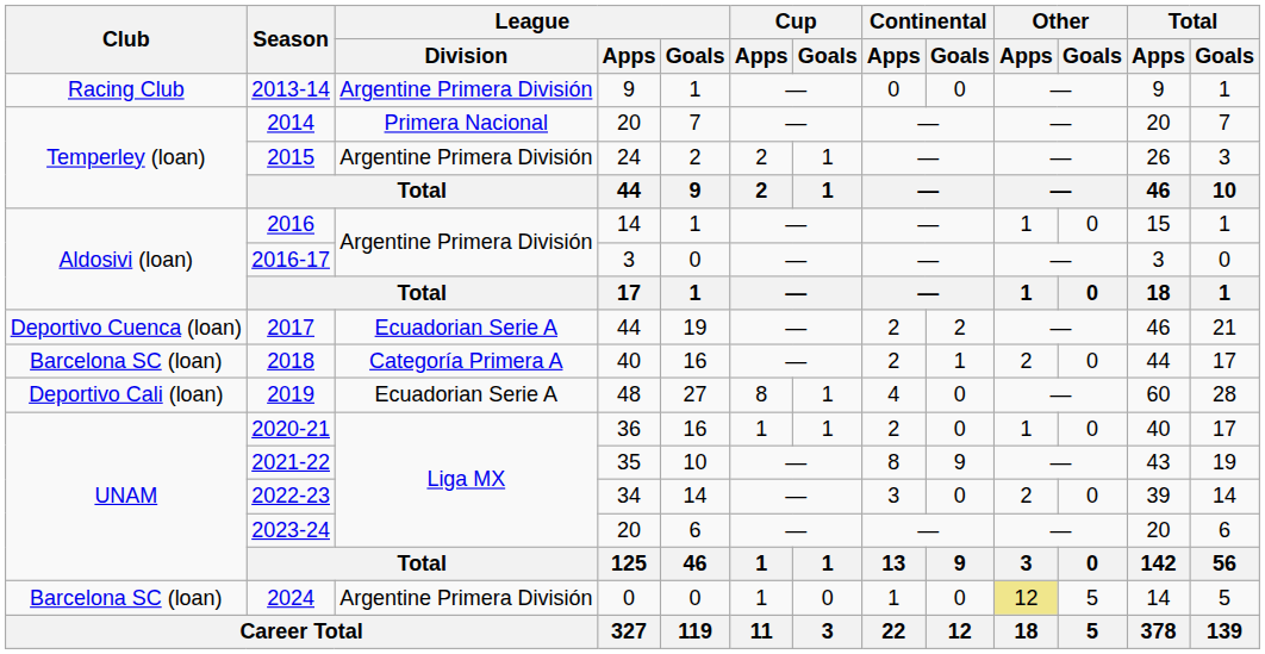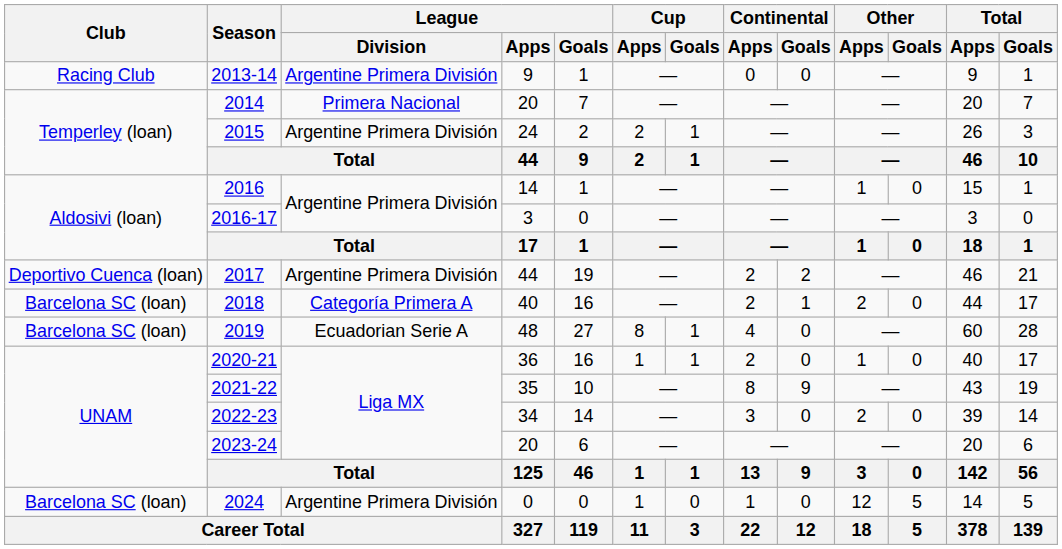 <table class="wikitable" border="1" style="text-align: center;">
 <tr>
 <th rowspan="2">Club</th>
 <th rowspan="2">Season</th>
 <th colspan="3">League</th>
 <th colspan="2">Cup</th>
 <th colspan="2">Continental</th>
 <th colspan="2">Other</th>
 <th colspan="2">Total</th>
 </tr>
 <tr>
 <th>Division</th>
 <th>Apps</th>
 <th>Goals</th>
 <th>Apps</th>
 <th>Goals</th>
 <th>Apps</th>
 <th>Goals</th>
 <th>Apps</th>
 <th>Goals</th>
 <th>Apps</th>
 <th>Goals</th>
 </tr>
 <tr>
 <td><a href='#'>Racing Club</a></td>
 <td><a href='#'>2013-14</a></td>
 <td><a href='#'>Argentine Primera División</a></td>
 <td>9</td>
 <td>1</td>
 <td colspan="2">—</td>
 <td>0</td>
 <td>0</td>
 <td colspan="2">—</td>
 <td>9</td>
 <td>1</td>
 </tr>
 <tr>
 <td rowspan="3"><a href='#'>Temperley</a> (loan)</td>
 <td><a href='#'>2014</a></td>
 <td><a href='#'>Primera Nacional</a></td>
 <td>20</td>
 <td>7</td>
 <td colspan="2">—</td>
 <td colspan="2">—</td>
 <td colspan="2">—</td>
 <td>20</td>
 <td>7</td>
 </tr>
 <tr>
 <td><a href='#'>2015</a></td>
 <td>Argentine Primera División</td>
 <td>24</td>
 <td>2</td>
 <td>2</td>
 <td>1</td>
 <td colspan="2">—</td>
 <td colspan="2">—</td>
 <td>26</td>
 <td>3</td>
 </tr>
 <tr>
 <th colspan="2">Total</th>
 <th>44</th>
 <th>9</th>
 <th>2</th>
 <th>1</th>
 <th colspan="2">—</th>
 <th colspan="2">—</th>
 <th>46</th>
 <th>10</th>
 </tr>
 <tr>
 <td rowspan="3"><a href='#'>Aldosivi</a> (loan)</td>
 <td><a href='#'>2016</a></td>
 <td rowspan="2">Argentine Primera División</td>
 <td>14</td>
 <td>1</td>
 <td colspan="2">—</td>
 <td colspan="2">—</td>
 <td>1</td>
 <td>0</td>
 <td>15</td>
 <td>1</td>
 </tr>
 <tr>
 <td><a href='#'>2016-17</a></td>
 <td>3</td>
 <td>0</td>
 <td colspan="2">—</td>
 <td colspan="2">—</td>
 <td colspan="2">—</td>
 <td>3</td>
 <td>0</td>
 </tr>
 <tr>
 <th colspan="2">Total</th>
 <th>17</th>
 <th>1</th>
 <th colspan="2">—</th>
 <th colspan="2">—</th>
 <th>1</th>
 <th>0</th>
 <th>18</th>
 <th>1</th>
 </tr>
 <tr>
 <td><a href='#'>Deportivo Cuenca</a> (loan)</td>
 <td><a href='#'>2017</a></td>
-<td><a href='#'>Ecuadorian Serie A</a></td>
+<td>Argentine Primera División</td>
 <td>44</td>
 <td>19</td>
 <td colspan="2">—</td>
 <td>2</td>
 <td>2</td>
 <td colspan="2">—</td>
 <td>46</td>
 <td>21</td>
 </tr>
 <tr>
 <td><a href='#'>Barcelona SC</a> (loan)</td>
 <td><a href='#'>2018</a></td>
 <td><a href='#'>Categoría Primera A</a></td>
 <td>40</td>
 <td>16</td>
 <td colspan="2">—</td>
 <td>2</td>
 <td>1</td>
 <td>2</td>
 <td>0</td>
 <td>44</td>
 <td>17</td>
 </tr>
 <tr>
-<td><a href='#'>Deportivo Cali</a> (loan)</td>
+<td><a href='#'>Barcelona SC</a> (loan)</td>
 <td><a href='#'>2019</a></td>
 <td>Ecuadorian Serie A</td>
 <td>48</td>
 <td>27</td>
 <td>8</td>
 <td>1</td>
 <td>4</td>
 <td>0</td>
 <td colspan="2">—</td>
 <td>60</td>
 <td>28</td>
 </tr>
 <tr>
 <td rowspan="5"><a href='#'>UNAM</a></td>
 <td><a href='#'>2020-21</a></td>
 <td rowspan="4"><a href='#'>Liga MX</a></td>
 <td>36</td>
 <td>16</td>
 <td>1</td>
 <td>1</td>
 <td>2</td>
 <td>0</td>
 <td>1</td>
 <td>0</td>
 <td>40</td>
 <td>17</td>
 </tr>
 <tr>
 <td><a href='#'>2021-22</a></td>
 <td>35</td>
 <td>10</td>
 <td colspan="2">—</td>
 <td>8</td>
 <td>9</td>
 <td colspan="2">—</td>
 <td>43</td>
 <td>19</td>
 </tr>
 <tr>
 <td><a href='#'>2022-23</a></td>
 <td>34</td>
 <td>14</td>
 <td colspan="2">—</td>
 <td>3</td>
 <td>0</td>
 <td>2</td>
 <td>0</td>
 <td>39</td>
 <td>14</td>
 </tr>
 <tr>
 <td><a href='#'>2023-24</a></td>
 <td>20</td>
 <td>6</td>
 <td colspan="2">—</td>
 <td colspan="2">—</td>
 <td colspan="2">—</td>
 <td>20</td>
 <td>6</td>
 </tr>
 <tr>
 <th colspan="2">Total</th>
 <th>125</th>
 <th>46</th>
 <th>1</th>
 <th>1</th>
 <th>13</th>
 <th>9</th>
 <th>3</th>
 <th>0</th>
 <th>142</th>
 <th>56</th>
 </tr>
 <tr>
 <td><a href='#'>Barcelona SC</a> (loan)</td>
 <td><a href='#'>2024</a></td>
 <td>Argentine Primera División</td>
 <td>0</td>
 <td>0</td>
 <td>1</td>
 <td>0</td>
 <td>1</td>
 <td>0</td>
-<td style="background: khaki;">12</td>
+<td>12</td>
 <td>5</td>
 <td>14</td>
 <td>5</td>
 </tr>
 <tr>
 <th colspan="3">Career Total</th>
 <th>327</th>
 <th>119</th>
 <th>11</th>
 <th>3</th>
 <th>22</th>
 <th>12</th>
 <th>18</th>
 <th>5</th>
 <th>378</th>
 <th>139</th>
 </tr>
 </table>
